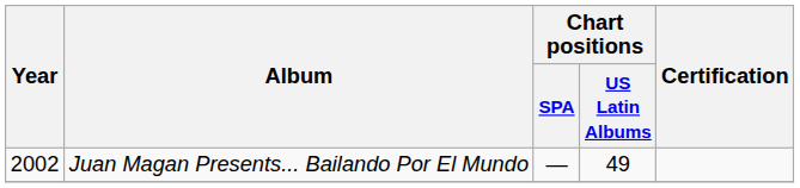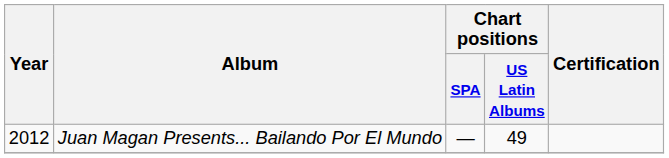 <table class="wikitable">
 <tr>
 <th rowspan="2">Year</th>
 <th rowspan="2">Album</th>
 <th colspan="2">Chart positions</th>
 <th rowspan="2">Certification</th>
 </tr>
 <tr>
 <th width="20"><small><a href='#'>SPA</a><br></small></th>
 <th width="20"><small><a href='#'>US Latin Albums</a><br></small></th>
 </tr>
 <tr>
-<td>2002</td>
+<td>2012</td>
 <td><em>Juan Magan Presents... Bailando Por El Mundo</em></td>
 <td align="center">—</td>
 <td align="center">49</td>
 <td></td>
 </tr>
 <tr>
 </tr>
 </table>
